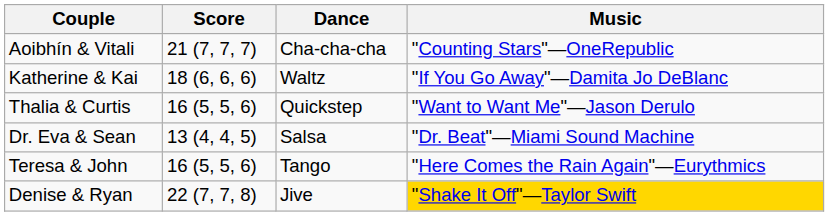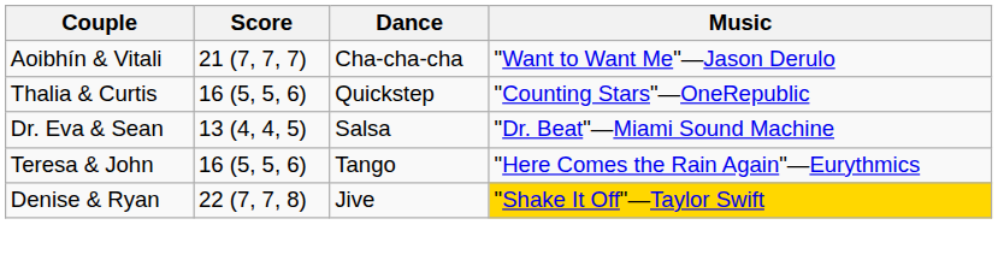 <table class="wikitable" style="width:80%;">
 <tr>
 <th>Couple</th>
 <th>Score</th>
 <th>Dance</th>
 <th>Music</th>
 </tr>
 <tr>
 <td>Aoibhín & Vitali</td>
 <td>21 (7, 7, 7)</td>
 <td>Cha-cha-cha</td>
-<td>"<a href='#'>Counting Stars</a>"—<a href='#'>OneRepublic</a></td>
-</tr>
-<tr>
-<td>Katherine & Kai</td>
-<td>18 (6, 6, 6)</td>
-<td>Waltz</td>
-<td>"<a href='#'>If You Go Away</a>"—<a href='#'>Damita Jo DeBlanc</a></td>
+<td>"<a href='#'>Want to Want Me</a>"—<a href='#'>Jason Derulo</a></td>
 </tr>
 <tr>
 <td>Thalia & Curtis</td>
 <td>16 (5, 5, 6)</td>
 <td>Quickstep</td>
-<td>"<a href='#'>Want to Want Me</a>"—<a href='#'>Jason Derulo</a></td>
+<td>"<a href='#'>Counting Stars</a>"—<a href='#'>OneRepublic</a></td>
 </tr>
 <tr>
 <td>Dr. Eva & Sean</td>
 <td>13 (4, 4, 5)</td>
 <td>Salsa</td>
 <td>"<a href='#'>Dr. Beat</a>"—<a href='#'>Miami Sound Machine</a></td>
 </tr>
 <tr>
 <td>Teresa & John</td>
 <td>16 (5, 5, 6)</td>
 <td>Tango</td>
 <td>"<a href='#'>Here Comes the Rain Again</a>"—<a href='#'>Eurythmics</a></td>
 </tr>
 <tr>
 <td>Denise & Ryan</td>
 <td>22 (7, 7, 8)</td>
 <td>Jive</td>
 <td style="background: gold;">"<a href='#'>Shake It Off</a>"—<a href='#'>Taylor Swift</a></td>
 </tr>
 </table>
